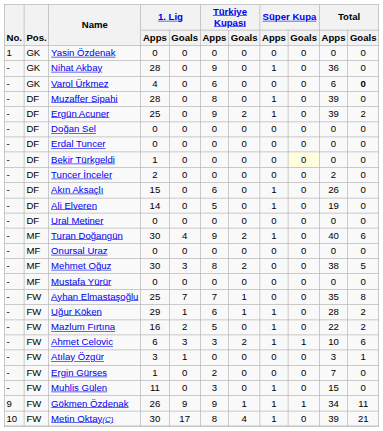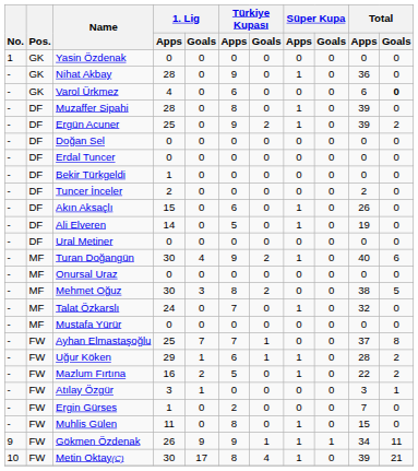 <table class="wikitable" style="text-align:center">
 <tr>
 <th rowspan="2" valign="bottom">No.</th>
 <th rowspan="2" valign="bottom">Pos.</th>
 <th rowspan="2">Name</th>
 <th colspan="2" width="85"><a href='#'>1. Lig</a></th>
 <th colspan="2" width="85"><a href='#'>Türkiye Kupası</a></th>
 <th colspan="2" width="85"><a href='#'>Süper Kupa</a></th>
 <th colspan="2" width="85">Total</th>
 </tr>
 <tr>
 <th>Apps</th>
 <th>Goals</th>
 <th>Apps</th>
 <th>Goals</th>
 <th>Apps</th>
 <th>Goals</th>
 <th>Apps</th>
 <th>Goals</th>
 </tr>
 <tr>
 <td align="left">1</td>
 <td align="left">GK</td>
 <td align="left"> <a href='#'>Yasin Özdenak</a></td>
 <td>0</td>
 <td>0</td>
 <td>0</td>
 <td>0</td>
 <td>0</td>
 <td>0</td>
 <td>0</td>
 <td>0</td>
 </tr>
 <tr>
 <td align="left">-</td>
 <td align="left">GK</td>
 <td align="left"> <a href='#'>Nihat Akbay</a></td>
 <td>28</td>
 <td>0</td>
 <td>9</td>
 <td>0</td>
 <td>1</td>
 <td>0</td>
 <td>36</td>
 <td>0</td>
 </tr>
 <tr>
 <td align="left">-</td>
 <td align="left">GK</td>
 <td align="left"> <a href='#'>Varol Ürkmez</a></td>
 <td>4</td>
 <td>0</td>
 <td>6</td>
 <td>0</td>
 <td>0</td>
 <td>0</td>
 <td>6</td>
 <td><strong>0</strong></td>
 </tr>
 <tr>
 <td align="left">-</td>
 <td align="left">DF</td>
 <td align="left"> <a href='#'>Muzaffer Sipahi</a></td>
 <td>28</td>
 <td>0</td>
 <td>8</td>
 <td>0</td>
 <td>1</td>
 <td>0</td>
 <td>39</td>
 <td>0</td>
 </tr>
 <tr>
 <td align="left">-</td>
 <td align="left">DF</td>
 <td align="left"> <a href='#'>Ergün Acuner</a></td>
 <td>25</td>
 <td>0</td>
 <td>9</td>
 <td>2</td>
 <td>1</td>
 <td>0</td>
 <td>39</td>
 <td>2</td>
 </tr>
 <tr>
 <td align="left">-</td>
 <td align="left">DF</td>
 <td align="left"> <a href='#'>Doğan Sel</a></td>
 <td>0</td>
 <td>0</td>
 <td>0</td>
 <td>0</td>
 <td>0</td>
 <td>0</td>
 <td>0</td>
 <td>0</td>
 </tr>
 <tr>
 <td align="left">-</td>
 <td align="left">DF</td>
 <td align="left"> <a href='#'>Erdal Tuncer</a></td>
 <td>0</td>
 <td>0</td>
 <td>0</td>
 <td>0</td>
 <td>0</td>
 <td>0</td>
 <td>0</td>
 <td>0</td>
 </tr>
 <tr>
 <td align="left">-</td>
 <td align="left">DF</td>
 <td align="left"> <a href='#'>Bekir Türkgeldi</a></td>
 <td>1</td>
 <td>0</td>
 <td>0</td>
 <td>0</td>
 <td>0</td>
-<td style="background: lightyellow;">0</td>
+<td>0</td>
 <td>0</td>
 <td>0</td>
 </tr>
 <tr>
 <td align="left">-</td>
 <td align="left">DF</td>
 <td align="left"> <a href='#'>Tuncer İnceler</a></td>
 <td>2</td>
 <td>0</td>
 <td>0</td>
 <td>0</td>
 <td>0</td>
 <td>0</td>
 <td>2</td>
 <td>0</td>
 </tr>
 <tr>
 <td align="left">-</td>
 <td align="left">DF</td>
 <td align="left"> <a href='#'>Akın Aksaçlı</a></td>
 <td>15</td>
 <td>0</td>
 <td>6</td>
 <td>0</td>
 <td>1</td>
 <td>0</td>
 <td>26</td>
 <td>0</td>
 </tr>
 <tr>
 <td align="left">-</td>
 <td align="left">DF</td>
 <td align="left"> <a href='#'>Ali Elveren</a></td>
 <td>14</td>
 <td>0</td>
 <td>5</td>
 <td>0</td>
 <td>1</td>
 <td>0</td>
 <td>19</td>
 <td>0</td>
 </tr>
 <tr>
 <td align="left">-</td>
 <td align="left">DF</td>
 <td align="left"> <a href='#'>Ural Metiner</a></td>
 <td>0</td>
 <td>0</td>
 <td>0</td>
 <td>0</td>
 <td>0</td>
 <td>0</td>
 <td>0</td>
 <td>0</td>
 </tr>
 <tr>
 <td align="left">-</td>
 <td align="left">MF</td>
 <td align="left"> <a href='#'>Turan Doğangün</a></td>
 <td>30</td>
 <td>4</td>
 <td>9</td>
 <td>2</td>
 <td>1</td>
 <td>0</td>
 <td>40</td>
 <td>6</td>
 </tr>
 <tr>
 <td align="left">-</td>
 <td align="left">MF</td>
 <td align="left"> <a href='#'>Onursal Uraz</a></td>
 <td>0</td>
 <td>0</td>
 <td>0</td>
 <td>0</td>
 <td>0</td>
 <td>0</td>
 <td>0</td>
 <td>0</td>
 </tr>
 <tr>
 <td align="left">-</td>
 <td align="left">MF</td>
 <td align="left"> <a href='#'>Mehmet Oğuz</a></td>
 <td>30</td>
 <td>3</td>
 <td>8</td>
 <td>2</td>
 <td>0</td>
 <td>0</td>
 <td>38</td>
 <td>5</td>
 </tr>
 <tr>
 <td align="left">-</td>
 <td align="left">MF</td>
+<td align="left"> <a href='#'>Talat Özkarslı</a></td>
+<td>24</td>
+<td>0</td>
+<td>7</td>
+<td>0</td>
+<td>1</td>
+<td>0</td>
+<td>32</td>
+<td>0</td>
+</tr>
+<tr>
+<td align="left">-</td>
+<td align="left">MF</td>
 <td align="left"> <a href='#'>Mustafa Yürür</a></td>
 <td>0</td>
 <td>0</td>
 <td>0</td>
 <td>0</td>
 <td>0</td>
 <td>0</td>
 <td>0</td>
 <td>0</td>
 </tr>
 <tr>
 <td align="left">-</td>
 <td align="left">FW</td>
 <td align="left"> <a href='#'>Ayhan Elmastaşoğlu</a></td>
 <td>25</td>
 <td>7</td>
 <td>7</td>
 <td>1</td>
 <td>0</td>
 <td>0</td>
-<td>35</td>
+<td>37</td>
 <td>8</td>
 </tr>
 <tr>
 <td align="left">-</td>
 <td align="left">FW</td>
 <td align="left"> <a href='#'>Uğur Köken</a></td>
 <td>29</td>
 <td>1</td>
 <td>6</td>
 <td>1</td>
 <td>1</td>
 <td>0</td>
 <td>28</td>
 <td>2</td>
 </tr>
 <tr>
 <td align="left">-</td>
 <td align="left">FW</td>
 <td align="left"> <a href='#'>Mazlum Fırtına</a></td>
 <td>16</td>
 <td>2</td>
 <td>5</td>
 <td>0</td>
 <td>1</td>
 <td>0</td>
 <td>22</td>
 <td>2</td>
-</tr>
-<tr>
-<td align="left">-</td>
-<td align="left">FW</td>
-<td align="left"> <a href='#'>Ahmet Celovic</a></td>
-<td>6</td>
-<td>3</td>
-<td>3</td>
-<td>2</td>
-<td>1</td>
-<td>1</td>
-<td>10</td>
-<td>6</td>
 </tr>
 <tr>
 <td align="left">-</td>
 <td align="left">FW</td>
 <td align="left"> <a href='#'>Atılay Özgür</a></td>
 <td>3</td>
 <td>1</td>
 <td>0</td>
 <td>0</td>
 <td>0</td>
 <td>0</td>
 <td>3</td>
 <td>1</td>
 </tr>
 <tr>
 <td align="left">-</td>
 <td align="left">FW</td>
 <td align="left"> <a href='#'>Ergin Gürses</a></td>
 <td>1</td>
 <td>0</td>
 <td>2</td>
 <td>0</td>
 <td>0</td>
 <td>0</td>
 <td>7</td>
 <td>0</td>
 </tr>
 <tr>
 <td align="left">-</td>
 <td align="left">FW</td>
 <td align="left"> <a href='#'>Muhlis Gülen</a></td>
 <td>11</td>
 <td>0</td>
-<td>3</td>
+<td>8</td>
 <td>0</td>
 <td>1</td>
 <td>0</td>
 <td>15</td>
 <td>0</td>
 </tr>
 <tr>
 <td align="left">9</td>
 <td align="left">FW</td>
 <td align="left"> <a href='#'>Gökmen Özdenak</a></td>
 <td>26</td>
 <td>9</td>
 <td>9</td>
 <td>1</td>
 <td>1</td>
 <td>1</td>
 <td>34</td>
 <td>11</td>
 </tr>
 <tr>
 <td align="left">10</td>
 <td align="left">FW</td>
 <td align="left"> <a href='#'>Metin Oktay</a><small><em><a href='#'>(C)</a></em></small></td>
 <td>30</td>
 <td>17</td>
 <td>8</td>
 <td>4</td>
 <td>1</td>
 <td>0</td>
 <td>39</td>
 <td>21</td>
 </tr>
 <tr>
 </tr>
 </table>
